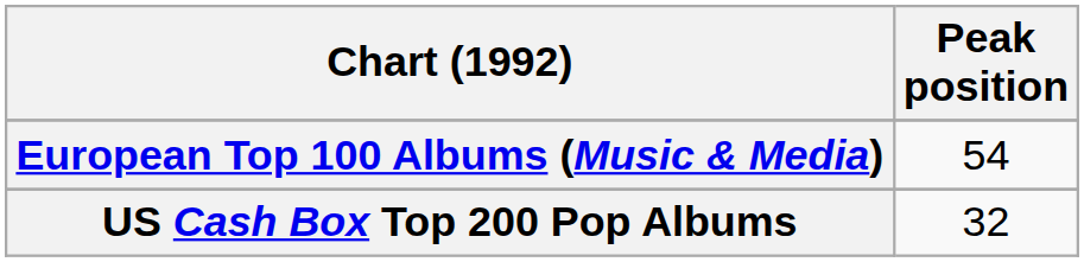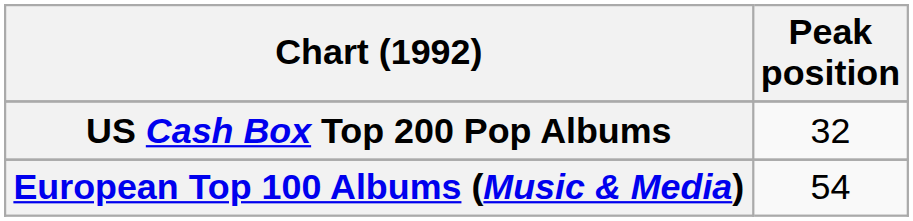 <table class="wikitable sortable plainrowheaders" style="text-align:center">
 <tr>
 <th scope="col">Chart (1992)</th>
 <th scope="col">Peak<br>position</th>
 </tr>
 <tr>
 </tr>
 <tr>
 </tr>
 <tr>
-<th scope="row"><a href='#'>European Top 100 Albums</a> (<em><a href='#'>Music & Media</a></em>)</th>
-<td>54</td>
+<th scope="row">US <em><a href='#'>Cash Box</a></em> Top 200 Pop Albums</th>
+<td>32</td>
 </tr>
 <tr>
 </tr>
 <tr>
 </tr>
 <tr>
 </tr>
 <tr>
 </tr>
 <tr>
 </tr>
 <tr>
 </tr>
 <tr>
-<th scope="row">US <em><a href='#'>Cash Box</a></em> Top 200 Pop Albums</th>
-<td>32</td>
+<th scope="row"><a href='#'>European Top 100 Albums</a> (<em><a href='#'>Music & Media</a></em>)</th>
+<td>54</td>
 </tr>
 </table>
